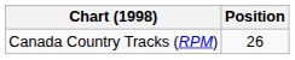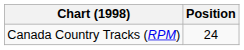 <table class="wikitable sortable">
 <tr>
 <th scope="col">Chart (1998)</th>
 <th scope="col">Position</th>
 </tr>
 <tr>
 <td>Canada Country Tracks (<em><a href='#'>RPM</a></em>)</td>
-<td align="center">26</td>
+<td align="center">24</td>
 </tr>
 </table>
